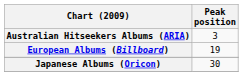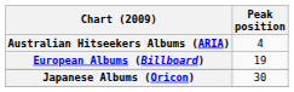 <table class="wikitable sortable plainrowheaders" style="text-align:center">
 <tr>
 <th scope="col">Chart (2009)</th>
 <th scope="col">Peak<br>position</th>
 </tr>
 <tr>
 <th scope="row">Australian Hitseekers Albums (<a href='#'>ARIA</a>)</th>
-<td>3</td>
+<td>4</td>
 </tr>
 <tr>
 <th scope="row"><a href='#'>European Albums</a> (<em><a href='#'>Billboard</a></em>)</th>
 <td>19</td>
 </tr>
 <tr>
 </tr>
 <tr>
 <th scope="row">Japanese Albums (<a href='#'>Oricon</a>)</th>
 <td>30</td>
 </tr>
 <tr>
 </tr>
 <tr>
 </tr>
 </table>
